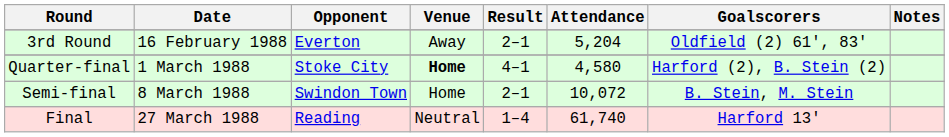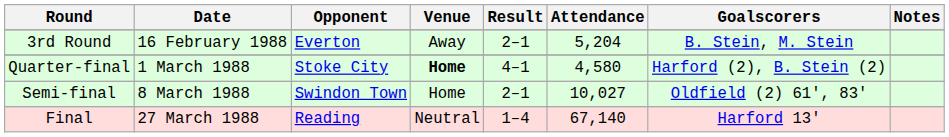 <table Class="wikitable">
 <tr>
 <th>Round</th>
 <th>Date</th>
 <th>Opponent</th>
 <th>Venue</th>
 <th>Result</th>
 <th>Attendance</th>
 <th>Goalscorers</th>
 <th>Notes</th>
 </tr>
 <tr>
 </tr>
 <tr style="background: #ddffdd;">
 <td align="center">3rd Round</td>
 <td>16 February 1988</td>
 <td><a href='#'>Everton</a></td>
 <td align="center">Away</td>
 <td align="center">2–1</td>
 <td align="center">5,204</td>
-<td align="center"><a href='#'>Oldfield</a> (2) 61', 83'</td>
+<td align="center"><a href='#'>B. Stein</a>, <a href='#'>M. Stein</a></td>
 <td align="center"></td>
 </tr>
 <tr>
 </tr>
 <tr style="background: #ddffdd;">
 <td align="center">Quarter-final</td>
 <td>1 March 1988</td>
 <td><a href='#'>Stoke City</a></td>
 <td align="center"><strong>Home</strong></td>
 <td align="center">4–1</td>
 <td align="center">4,580</td>
 <td align="center"><a href='#'>Harford</a> (2), <a href='#'>B. Stein</a> (2)</td>
 <td align="center"></td>
 </tr>
 <tr>
 </tr>
 <tr style="background: #ddffdd;">
 <td align="center">Semi-final</td>
 <td>8 March 1988</td>
 <td><a href='#'>Swindon Town</a></td>
 <td align="center">Home</td>
 <td align="center">2–1</td>
-<td align="center">10,072</td>
-<td align="center"><a href='#'>B. Stein</a>, <a href='#'>M. Stein</a></td>
+<td align="center">10,027</td>
+<td align="center"><a href='#'>Oldfield</a> (2) 61', 83'</td>
 <td align="center"></td>
 </tr>
 <tr>
 </tr>
 <tr style="background: #ffdddd;">
 <td align="center">Final</td>
 <td>27 March 1988</td>
 <td><a href='#'>Reading</a></td>
 <td align="center">Neutral</td>
 <td align="center">1–4</td>
-<td align="center">61,740</td>
+<td align="center">67,140</td>
 <td align="center"><a href='#'>Harford</a> 13'</td>
 <td align="center"></td>
 </tr>
 </table>
